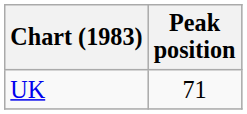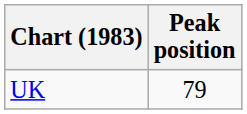 <table class="wikitable">
 <tr>
 <th>Chart (1983)</th>
 <th>Peak<br>position</th>
 </tr>
 <tr>
 <td><a href='#'>UK</a></td>
-<td style="text-align:center;">71</td>
+<td style="text-align:center;">79</td>
 </tr>
 </table>
